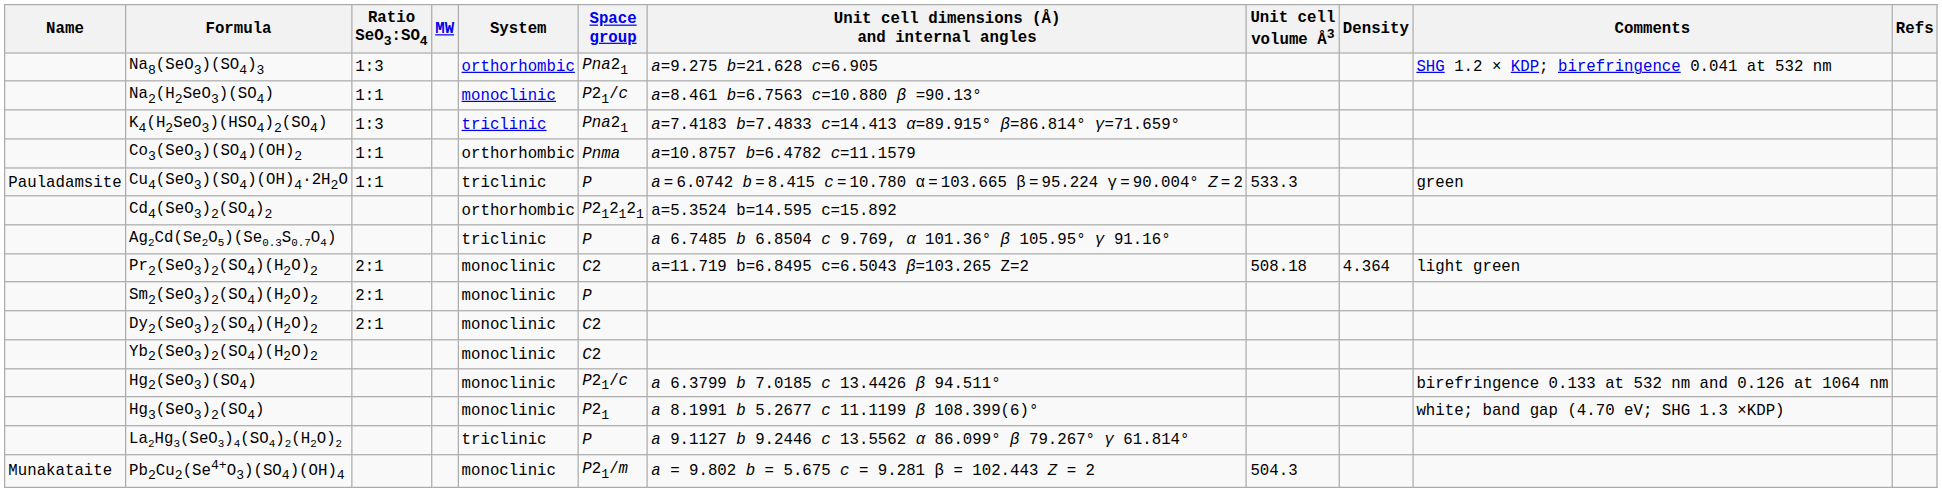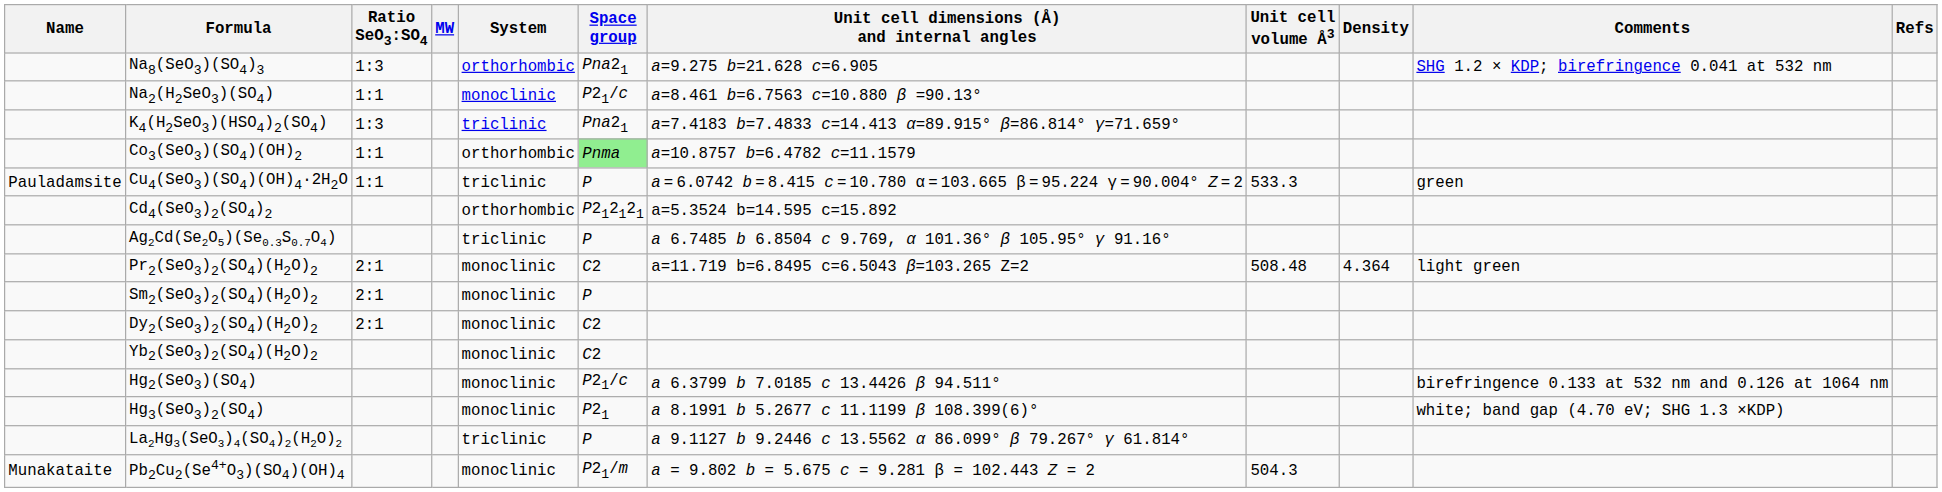 <table class="wikitable">
 <tr>
 <th>Name</th>
 <th>Formula</th>
 <th>Ratio<br>SeO<sub>3</sub>:SO<sub>4</sub></th>
 <th><a href='#'>MW</a></th>
 <th>System</th>
 <th><a href='#'>Space<br>group</a></th>
 <th>Unit cell dimensions (Å)<br>and internal angles</th>
 <th>Unit cell<br>volume Å<sup>3</sup></th>
 <th>Density</th>
 <th>Comments</th>
 <th>Refs</th>
 </tr>
 <tr>
 <td></td>
 <td>Na<sub>8</sub>(SeO<sub>3</sub>)(SO<sub>4</sub>)<sub>3</sub></td>
 <td>1:3</td>
 <td></td>
 <td><a href='#'>orthorhombic</a></td>
 <td><em>Pna</em>2<sub>1</sub></td>
 <td><em>a</em>=9.275 <em>b</em>=21.628 <em>c</em>=6.905</td>
 <td></td>
 <td></td>
 <td><a href='#'>SHG</a> 1.2 × <a href='#'>KDP</a>; <a href='#'>birefringence</a> 0.041 at 532 nm</td>
 <td></td>
 </tr>
 <tr>
 <td></td>
 <td>Na<sub>2</sub>(H<sub>2</sub>SeO<sub>3</sub>)(SO<sub>4</sub>)</td>
 <td>1:1</td>
 <td></td>
 <td><a href='#'>monoclinic</a></td>
 <td><em>P</em>2<sub>1</sub>/<em>c</em></td>
 <td><em>a</em>=8.461 <em>b</em>=6.7563 <em>c</em>=10.880 <em>β</em> =90.13°</td>
 <td></td>
 <td></td>
 <td></td>
 <td></td>
 </tr>
 <tr>
 <td></td>
 <td>K<sub>4</sub>(H<sub>2</sub>SeO<sub>3</sub>)(HSO<sub>4</sub>)<sub>2</sub>(SO<sub>4</sub>)</td>
 <td>1:3</td>
 <td></td>
 <td><a href='#'>triclinic</a></td>
 <td><em>Pna</em>2<sub>1</sub></td>
 <td><em>a</em>=7.4183 <em>b</em>=7.4833 <em>c</em>=14.413 <em>α</em>=89.915° <em>β</em>=86.814° <em>γ</em>=71.659°</td>
 <td></td>
 <td></td>
 <td></td>
 <td></td>
 </tr>
 <tr>
 <td></td>
 <td>Co<sub>3</sub>(SeO<sub>3</sub>)(SO<sub>4</sub>)(OH)<sub>2</sub></td>
 <td>1:1</td>
 <td></td>
 <td>orthorhombic</td>
-<td><em>Pnma</em></td>
+<td style="background: lightgreen;"><em>Pnma</em></td>
 <td><em>a</em>=10.8757 <em>b</em>=6.4782 <em>c</em>=11.1579</td>
 <td></td>
 <td></td>
 <td></td>
 <td></td>
 </tr>
 <tr>
 <td>Pauladamsite</td>
 <td>Cu<sub>4</sub>(SeO<sub>3</sub>)(SO<sub>4</sub>)(OH)<sub>4</sub>·2H<sub>2</sub>O</td>
 <td>1:1</td>
 <td></td>
 <td>triclinic</td>
 <td><em>P</em></td>
 <td><em>a</em> = 6.0742 <em>b</em> = 8.415 <em>c</em> = 10.780 α = 103.665 β = 95.224 γ = 90.004° <em>Z</em> = 2</td>
 <td>533.3</td>
 <td></td>
 <td>green</td>
 <td></td>
 </tr>
 <tr>
 <td></td>
 <td>Cd<sub>4</sub>(SeO<sub>3</sub>)<sub>2</sub>(SO<sub>4</sub>)<sub>2</sub></td>
 <td></td>
 <td></td>
 <td>orthorhombic</td>
 <td><em>P</em>2<sub>1</sub>2<sub>1</sub>2<sub>1</sub></td>
 <td>a=5.3524 b=14.595 c=15.892</td>
 <td></td>
 <td></td>
 <td></td>
 <td></td>
 </tr>
 <tr>
 <td></td>
 <td>Ag<small><sub>2</sub></small>Cd(Se<small><sub>2</sub></small>O<small><sub>5</sub></small>)(Se<small><sub>0.3</sub></small>S<small><sub>0.7</sub></small>O<small><sub>4</sub></small>)</td>
 <td></td>
 <td></td>
 <td>triclinic</td>
 <td><em>P</em></td>
 <td><em>a</em> 6.7485 <em>b</em> 6.8504 <em>c</em> 9.769, <em>α</em> 101.36° <em>β</em> 105.95° <em>γ</em> 91.16°</td>
 <td></td>
 <td></td>
 <td></td>
 <td></td>
 </tr>
 <tr>
 <td></td>
 <td>Pr<sub>2</sub>(SeO<sub>3</sub>)<sub>2</sub>(SO<sub>4</sub>)(H<sub>2</sub>O)<sub>2</sub></td>
 <td>2:1</td>
 <td></td>
 <td>monoclinic</td>
 <td><em>C</em>2</td>
 <td>a=11.719 b=6.8495 c=6.5043 <em>β</em>=103.265 Z=2</td>
-<td>508.18</td>
+<td>508.48</td>
 <td>4.364</td>
 <td>light green</td>
 <td></td>
 </tr>
 <tr>
 <td></td>
 <td>Sm<sub>2</sub>(SeO<sub>3</sub>)<sub>2</sub>(SO<sub>4</sub>)(H<sub>2</sub>O)<sub>2</sub></td>
 <td>2:1</td>
 <td></td>
 <td>monoclinic</td>
 <td><em>P</em></td>
 <td></td>
 <td></td>
 <td></td>
 <td></td>
 <td></td>
 </tr>
 <tr>
 <td></td>
 <td>Dy<sub>2</sub>(SeO<sub>3</sub>)<sub>2</sub>(SO<sub>4</sub>)(H<sub>2</sub>O)<sub>2</sub></td>
 <td>2:1</td>
 <td></td>
 <td>monoclinic</td>
 <td><em>C</em>2</td>
 <td></td>
 <td></td>
 <td></td>
 <td></td>
 <td></td>
 </tr>
 <tr>
 <td></td>
 <td>Yb<sub>2</sub>(SeO<sub>3</sub>)<sub>2</sub>(SO<sub>4</sub>)(H<sub>2</sub>O)<sub>2</sub></td>
 <td></td>
 <td></td>
 <td>monoclinic</td>
 <td><em>C</em>2</td>
 <td></td>
 <td></td>
 <td></td>
 <td></td>
 <td></td>
 </tr>
 <tr>
 <td></td>
 <td>Hg<sub>2</sub>(SeO<sub>3</sub>)(SO<sub>4</sub>)</td>
 <td></td>
 <td></td>
 <td>monoclinic</td>
 <td><em>P</em>2<sub>1</sub>/<em>c</em></td>
 <td><em>a</em> 6.3799 <em>b</em> 7.0185 <em>c</em> 13.4426 <em>β</em> 94.511°</td>
 <td></td>
 <td></td>
 <td>birefringence 0.133 at 532 nm and 0.126 at 1064 nm</td>
 <td></td>
 </tr>
 <tr>
 <td></td>
 <td>Hg<sub>3</sub>(SeO<sub>3</sub>)<sub>2</sub>(SO<sub>4</sub>)</td>
 <td></td>
 <td></td>
 <td>monoclinic</td>
 <td><em>P</em>2<sub>1</sub></td>
 <td><em>a</em> 8.1991 <em>b</em> 5.2677 <em>c</em> 11.1199 <em>β</em> 108.399(6)°</td>
 <td></td>
 <td></td>
 <td>white; band gap (4.70 eV; SHG 1.3 ×KDP)</td>
 <td></td>
 </tr>
 <tr>
 <td></td>
 <td>La<small><sub>2</sub></small>Hg<small><sub>3</sub></small>(SeO<small><sub>3</sub></small>)<small><sub>4</sub></small>(SO<small><sub>4</sub></small>)<small><sub>2</sub></small>(H<small><sub>2</sub></small>O)<small><sub>2</sub></small></td>
 <td></td>
 <td></td>
 <td>triclinic</td>
 <td><em>P</em></td>
 <td><em>a</em> 9.1127 <em>b</em> 9.2446 <em>c</em> 13.5562 <em>α</em> 86.099° <em>β</em> 79.267° <em>γ</em> 61.814°</td>
 <td></td>
 <td></td>
 <td></td>
 <td></td>
 </tr>
 <tr>
 <td>Munakataite</td>
 <td>Pb<sub>2</sub>Cu<sub>2</sub>(Se<sup>4+</sup>O<sub>3</sub>)(SO<sub>4</sub>)(OH)<sub>4</sub></td>
 <td></td>
 <td></td>
 <td>monoclinic</td>
 <td><em>P</em>2<sub>1</sub>/<em>m</em></td>
 <td><em>a</em> = 9.802 <em>b</em> = 5.675 <em>c</em> = 9.281 β = 102.443 <em>Z</em> = 2</td>
 <td>504.3</td>
 <td></td>
 <td></td>
 <td></td>
 </tr>
 </table>
